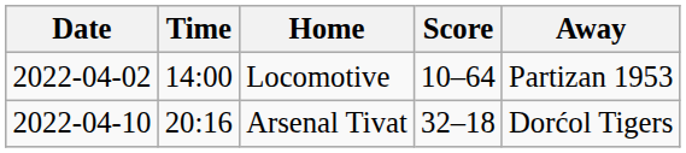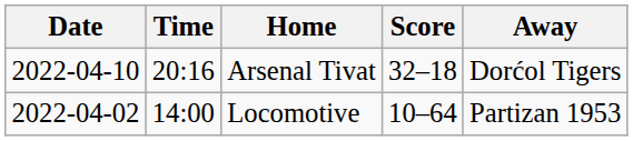 <table class="wikitable">
 <tr>
 <th colspan="1" rowspan="1">Date</th>
 <th colspan="1" rowspan="1">Time</th>
 <th colspan="1" rowspan="1">Home</th>
 <th colspan="1" rowspan="1">Score</th>
 <th>Away</th>
 </tr>
 <tr>
+<td>2022-04-10</td>
+<td>20:16</td>
+<td> Arsenal Tivat</td>
+<td>32–18</td>
+<td> Dorćol Tigers</td>
+</tr>
+<tr>
 <td>2022-04-02</td>
 <td>14:00</td>
 <td> Locomotive</td>
 <td>10–64</td>
 <td> Partizan 1953</td>
 </tr>
-<tr>
-<td>2022-04-10</td>
-<td>20:16</td>
-<td> Arsenal Tivat</td>
-<td>32–18</td>
-<td> Dorćol Tigers</td>
-</tr>
 </table>
